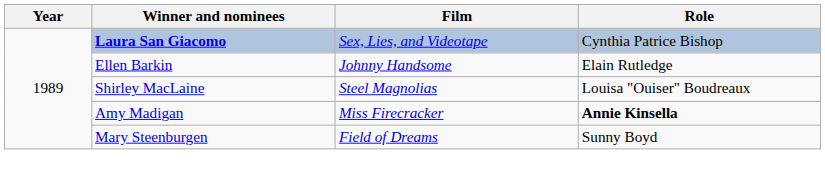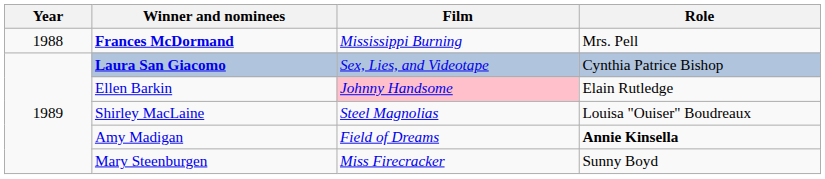 <table class="wikitable" width="68%" cellpadding="5">
 <tr>
 <th width="100"><strong>Year</strong></th>
 <th width="300"><strong>Winner and nominees</strong></th>
 <th width="300"><strong>Film</strong></th>
 <th width="300"><strong>Role</strong></th>
+</tr>
+<tr>
+<td style="text-align:center;">1988</td>
+<td><strong><a href='#'>Frances McDormand</a></strong></td>
+<td><em><a href='#'>Mississippi Burning</a></em></td>
+<td>Mrs. Pell</td>
 </tr>
 <tr>
 <td rowspan="5" style="text-align:center;">1989</td>
 <td style="background:#B0C4DE;"><strong><a href='#'>Laura San Giacomo</a></strong></td>
 <td style="background:#B0C4DE;"><em><a href='#'>Sex, Lies, and Videotape</a></em></td>
 <td style="background:#B0C4DE;">Cynthia Patrice Bishop</td>
 </tr>
 <tr>
 <td><a href='#'>Ellen Barkin</a></td>
-<td><em><a href='#'>Johnny Handsome</a></em></td>
+<td style="background: pink;"><em><a href='#'>Johnny Handsome</a></em></td>
 <td>Elain Rutledge</td>
 </tr>
 <tr>
 <td><a href='#'>Shirley MacLaine</a></td>
 <td><em><a href='#'>Steel Magnolias</a></em></td>
 <td>Louisa "Ouiser" Boudreaux</td>
 </tr>
 <tr>
 <td><a href='#'>Amy Madigan</a></td>
-<td><em><a href='#'>Miss Firecracker</a></em></td>
+<td><em><a href='#'>Field of Dreams</a></em></td>
 <td><strong>Annie Kinsella</strong></td>
 </tr>
 <tr>
 <td><a href='#'>Mary Steenburgen</a></td>
-<td><em><a href='#'>Field of Dreams</a></em></td>
+<td><em><a href='#'>Miss Firecracker</a></em></td>
 <td>Sunny Boyd</td>
 </tr>
 </table>
